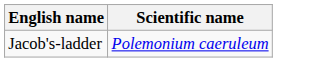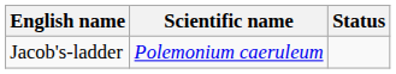 <table class="wikitable" |>
 <tr>
 <th>English name</th>
 <th>Scientific name</th>
+<th>Status</th>
 </tr>
 <tr>
 <td>Jacob's-ladder</td>
 <td><em><a href='#'>Polemonium caeruleum</a></em></td>
+<td></td>
 </tr>
 </table>
